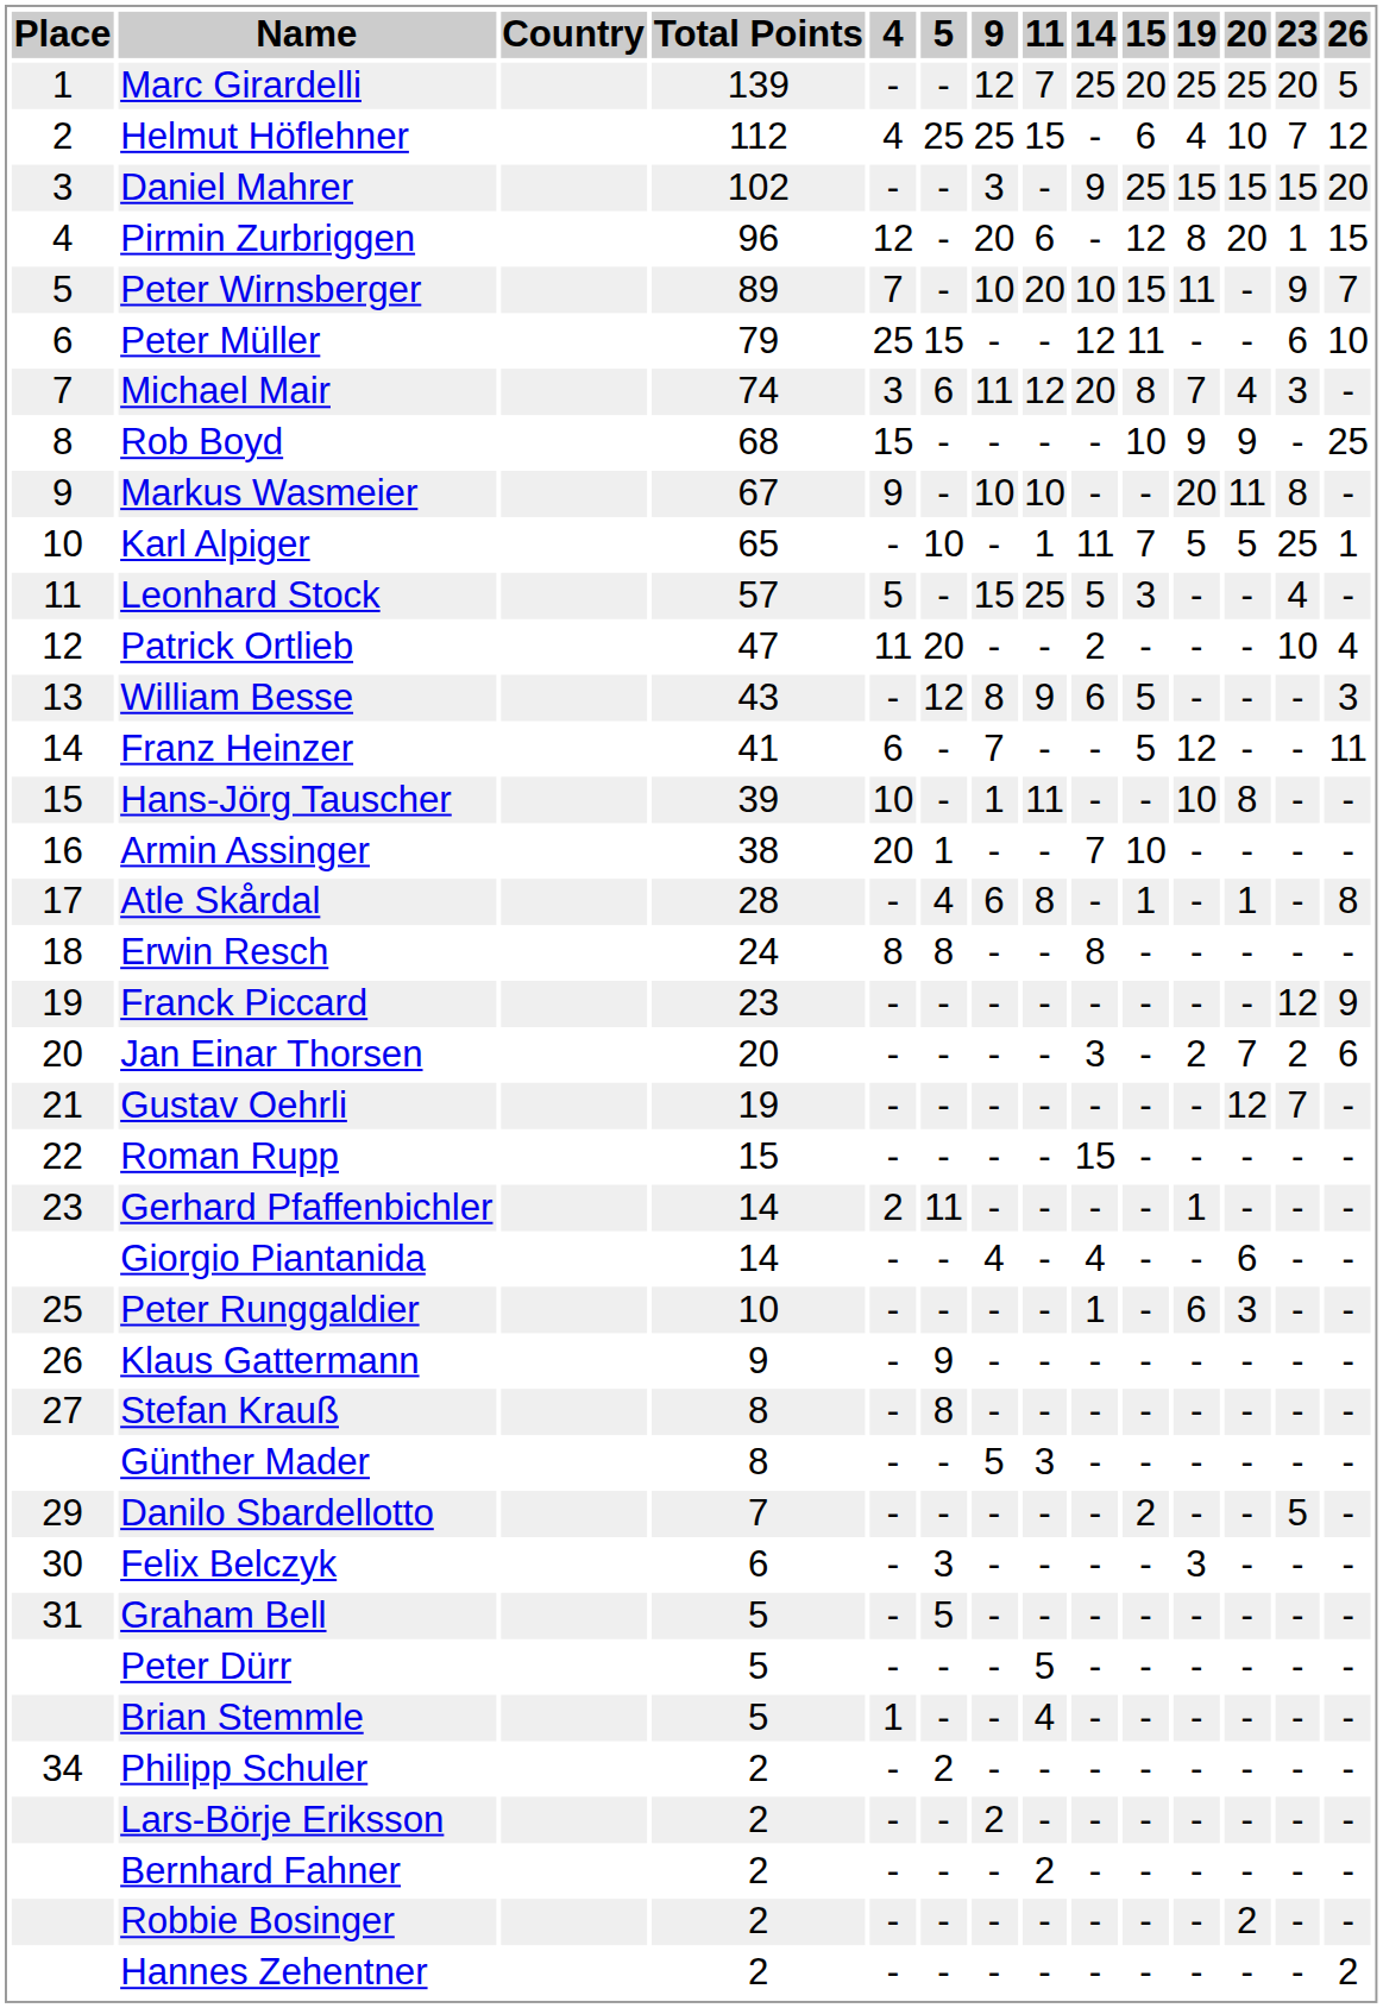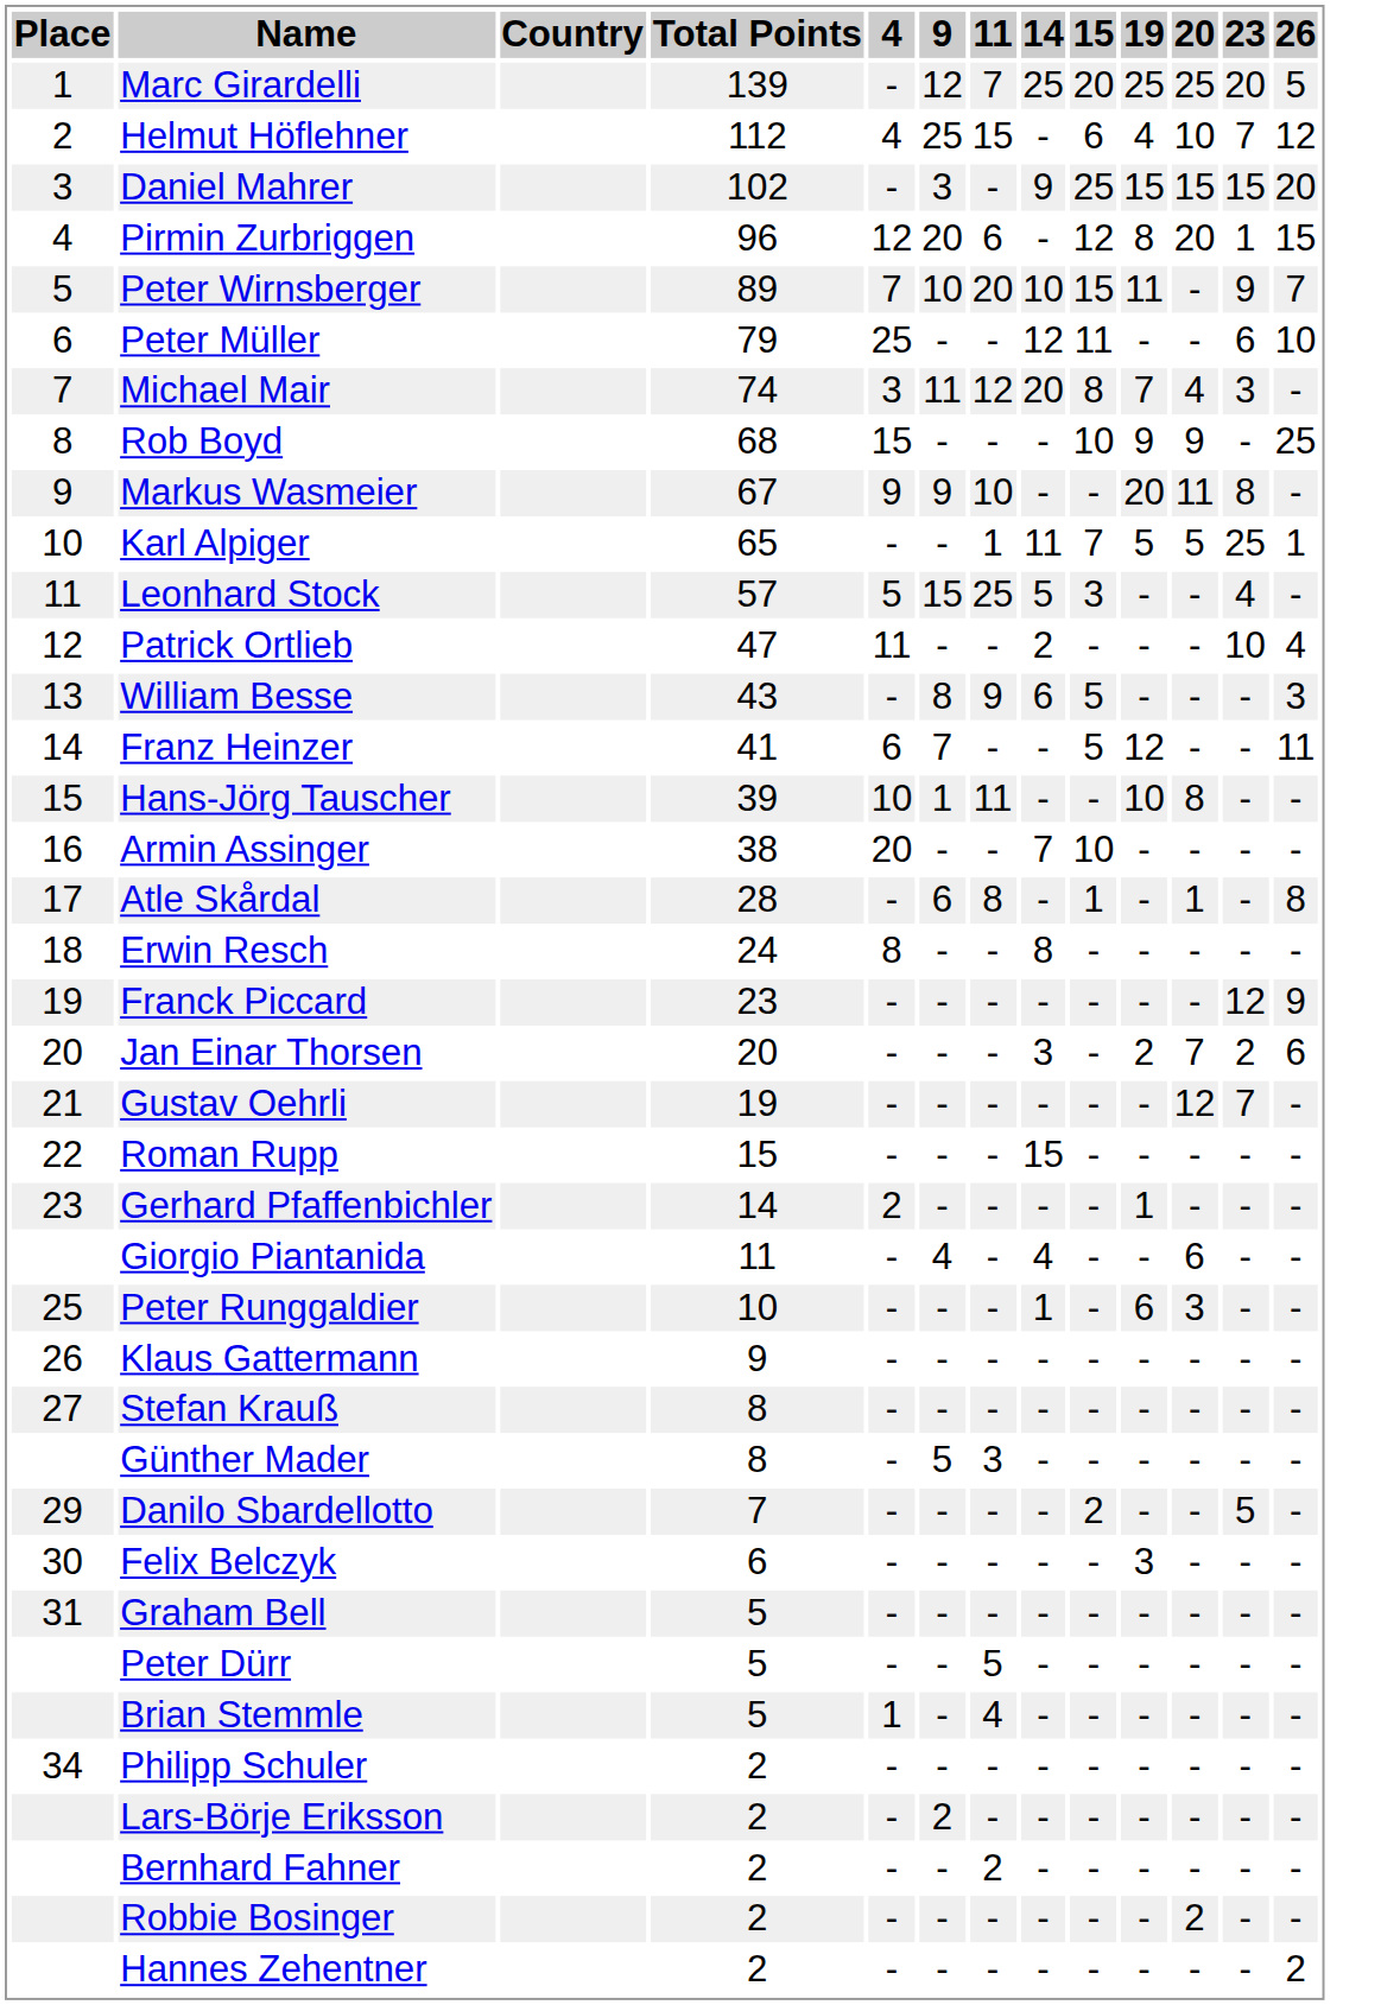 <table border="0" style="border: 1px solid #999; background-color:#FFFFFF; text-align:center">
 <tr align="center" bgcolor="#CCCCCC">
 <th>Place</th>
 <th>Name</th>
 <th>Country</th>
 <th>Total Points</th>
 <th>4</th>
-<th>5</th>
 <th>9</th>
 <th>11</th>
 <th>14</th>
 <th>15</th>
 <th>19</th>
 <th>20</th>
 <th>23</th>
 <th>26</th>
 </tr>
 <tr bgcolor="#EFEFEF">
 <td>1</td>
 <td align="left"><a href='#'>Marc Girardelli</a></td>
 <td align="left"></td>
 <td>139</td>
-<td>-</td>
 <td>-</td>
 <td>12</td>
 <td>7</td>
 <td>25</td>
 <td>20</td>
 <td>25</td>
 <td>25</td>
 <td>20</td>
 <td>5</td>
 </tr>
 <tr>
 <td>2</td>
 <td align="left"><a href='#'>Helmut Höflehner</a></td>
 <td align="left"></td>
 <td>112</td>
 <td>4</td>
 <td>25</td>
-<td>25</td>
 <td>15</td>
 <td>-</td>
 <td>6</td>
 <td>4</td>
 <td>10</td>
 <td>7</td>
 <td>12</td>
 </tr>
 <tr bgcolor="#EFEFEF">
 <td>3</td>
 <td align="left"><a href='#'>Daniel Mahrer</a></td>
 <td align="left"></td>
 <td>102</td>
-<td>-</td>
 <td>-</td>
 <td>3</td>
 <td>-</td>
 <td>9</td>
 <td>25</td>
 <td>15</td>
 <td>15</td>
 <td>15</td>
 <td>20</td>
 </tr>
 <tr>
 <td>4</td>
 <td align="left"><a href='#'>Pirmin Zurbriggen</a></td>
 <td align="left"></td>
 <td>96</td>
 <td>12</td>
-<td>-</td>
 <td>20</td>
 <td>6</td>
 <td>-</td>
 <td>12</td>
 <td>8</td>
 <td>20</td>
 <td>1</td>
 <td>15</td>
 </tr>
 <tr bgcolor="#EFEFEF">
 <td>5</td>
 <td align="left"><a href='#'>Peter Wirnsberger</a></td>
 <td align="left"></td>
 <td>89</td>
 <td>7</td>
-<td>-</td>
 <td>10</td>
 <td>20</td>
 <td>10</td>
 <td>15</td>
 <td>11</td>
 <td>-</td>
 <td>9</td>
 <td>7</td>
 </tr>
 <tr>
 <td>6</td>
 <td align="left"><a href='#'>Peter Müller</a></td>
 <td align="left"></td>
 <td>79</td>
 <td>25</td>
-<td>15</td>
 <td>-</td>
 <td>-</td>
 <td>12</td>
 <td>11</td>
 <td>-</td>
 <td>-</td>
 <td>6</td>
 <td>10</td>
 </tr>
 <tr bgcolor="#EFEFEF">
 <td>7</td>
 <td align="left"><a href='#'>Michael Mair</a></td>
 <td align="left"></td>
 <td>74</td>
 <td>3</td>
-<td>6</td>
 <td>11</td>
 <td>12</td>
 <td>20</td>
 <td>8</td>
 <td>7</td>
 <td>4</td>
 <td>3</td>
 <td>-</td>
 </tr>
 <tr>
 <td>8</td>
 <td align="left"><a href='#'>Rob Boyd</a></td>
 <td align="left"></td>
 <td>68</td>
 <td>15</td>
 <td>-</td>
 <td>-</td>
 <td>-</td>
-<td>-</td>
 <td>10</td>
 <td>9</td>
 <td>9</td>
 <td>-</td>
 <td>25</td>
 </tr>
 <tr bgcolor="#EFEFEF">
 <td>9</td>
 <td align="left"><a href='#'>Markus Wasmeier</a></td>
 <td align="left"></td>
 <td>67</td>
 <td>9</td>
-<td>-</td>
-<td>10</td>
+<td>9</td>
 <td>10</td>
 <td>-</td>
 <td>-</td>
 <td>20</td>
 <td>11</td>
 <td>8</td>
 <td>-</td>
 </tr>
 <tr>
 <td>10</td>
 <td align="left"><a href='#'>Karl Alpiger</a></td>
 <td align="left"></td>
 <td>65</td>
 <td>-</td>
-<td>10</td>
 <td>-</td>
 <td>1</td>
 <td>11</td>
 <td>7</td>
 <td>5</td>
 <td>5</td>
 <td>25</td>
 <td>1</td>
 </tr>
 <tr bgcolor="#EFEFEF">
 <td>11</td>
 <td align="left"><a href='#'>Leonhard Stock</a></td>
 <td align="left"></td>
 <td>57</td>
 <td>5</td>
-<td>-</td>
 <td>15</td>
 <td>25</td>
 <td>5</td>
 <td>3</td>
 <td>-</td>
 <td>-</td>
 <td>4</td>
 <td>-</td>
 </tr>
 <tr>
 <td>12</td>
 <td align="left"><a href='#'>Patrick Ortlieb</a></td>
 <td align="left"></td>
 <td>47</td>
 <td>11</td>
-<td>20</td>
 <td>-</td>
 <td>-</td>
 <td>2</td>
 <td>-</td>
 <td>-</td>
 <td>-</td>
 <td>10</td>
 <td>4</td>
 </tr>
 <tr bgcolor="#EFEFEF">
 <td>13</td>
 <td align="left"><a href='#'>William Besse</a></td>
 <td align="left"></td>
 <td>43</td>
 <td>-</td>
-<td>12</td>
 <td>8</td>
 <td>9</td>
 <td>6</td>
 <td>5</td>
 <td>-</td>
 <td>-</td>
 <td>-</td>
 <td>3</td>
 </tr>
 <tr>
 <td>14</td>
 <td align="left"><a href='#'>Franz Heinzer</a></td>
 <td align="left"></td>
 <td>41</td>
 <td>6</td>
-<td>-</td>
 <td>7</td>
 <td>-</td>
 <td>-</td>
 <td>5</td>
 <td>12</td>
 <td>-</td>
 <td>-</td>
 <td>11</td>
 </tr>
 <tr bgcolor="#EFEFEF">
 <td>15</td>
 <td align="left"><a href='#'>Hans-Jörg Tauscher</a></td>
 <td align="left"></td>
 <td>39</td>
 <td>10</td>
-<td>-</td>
 <td>1</td>
 <td>11</td>
 <td>-</td>
 <td>-</td>
 <td>10</td>
 <td>8</td>
 <td>-</td>
 <td>-</td>
 </tr>
 <tr>
 <td>16</td>
 <td align="left"><a href='#'>Armin Assinger</a></td>
 <td align="left"></td>
 <td>38</td>
 <td>20</td>
-<td>1</td>
 <td>-</td>
 <td>-</td>
 <td>7</td>
 <td>10</td>
 <td>-</td>
 <td>-</td>
 <td>-</td>
 <td>-</td>
 </tr>
 <tr bgcolor="#EFEFEF">
 <td>17</td>
 <td align="left"><a href='#'>Atle Skårdal</a></td>
 <td align="left"></td>
 <td>28</td>
 <td>-</td>
-<td>4</td>
 <td>6</td>
 <td>8</td>
 <td>-</td>
 <td>1</td>
 <td>-</td>
 <td>1</td>
 <td>-</td>
 <td>8</td>
 </tr>
 <tr>
 <td>18</td>
 <td align="left"><a href='#'>Erwin Resch</a></td>
 <td align="left"></td>
 <td>24</td>
-<td>8</td>
 <td>8</td>
 <td>-</td>
 <td>-</td>
 <td>8</td>
 <td>-</td>
 <td>-</td>
 <td>-</td>
 <td>-</td>
 <td>-</td>
 </tr>
 <tr bgcolor="#EFEFEF">
 <td>19</td>
 <td align="left"><a href='#'>Franck Piccard</a></td>
 <td align="left"></td>
 <td>23</td>
 <td>-</td>
 <td>-</td>
 <td>-</td>
 <td>-</td>
 <td>-</td>
 <td>-</td>
 <td>-</td>
-<td>-</td>
 <td>12</td>
 <td>9</td>
 </tr>
 <tr>
 <td>20</td>
 <td align="left"><a href='#'>Jan Einar Thorsen</a></td>
 <td align="left"></td>
 <td>20</td>
-<td>-</td>
 <td>-</td>
 <td>-</td>
 <td>-</td>
 <td>3</td>
 <td>-</td>
 <td>2</td>
 <td>7</td>
 <td>2</td>
 <td>6</td>
 </tr>
 <tr bgcolor="#EFEFEF">
 <td>21</td>
 <td align="left"><a href='#'>Gustav Oehrli</a></td>
 <td align="left"></td>
 <td>19</td>
 <td>-</td>
 <td>-</td>
 <td>-</td>
 <td>-</td>
 <td>-</td>
 <td>-</td>
-<td>-</td>
 <td>12</td>
 <td>7</td>
 <td>-</td>
 </tr>
 <tr>
 <td>22</td>
 <td align="left"><a href='#'>Roman Rupp</a></td>
 <td align="left"></td>
 <td>15</td>
-<td>-</td>
 <td>-</td>
 <td>-</td>
 <td>-</td>
 <td>15</td>
 <td>-</td>
 <td>-</td>
 <td>-</td>
 <td>-</td>
 <td>-</td>
 </tr>
 <tr bgcolor="#EFEFEF">
 <td>23</td>
 <td align="left"><a href='#'>Gerhard Pfaffenbichler</a></td>
 <td align="left"></td>
 <td>14</td>
 <td>2</td>
-<td>11</td>
 <td>-</td>
 <td>-</td>
 <td>-</td>
 <td>-</td>
 <td>1</td>
 <td>-</td>
 <td>-</td>
 <td>-</td>
 </tr>
 <tr>
 <td></td>
 <td align="left"><a href='#'>Giorgio Piantanida</a></td>
 <td align="left"></td>
-<td>14</td>
-<td>-</td>
+<td>11</td>
 <td>-</td>
 <td>4</td>
 <td>-</td>
 <td>4</td>
 <td>-</td>
 <td>-</td>
 <td>6</td>
 <td>-</td>
 <td>-</td>
 </tr>
 <tr bgcolor="#EFEFEF">
 <td>25</td>
 <td align="left"><a href='#'>Peter Runggaldier</a></td>
 <td align="left"></td>
 <td>10</td>
 <td>-</td>
 <td>-</td>
 <td>-</td>
-<td>-</td>
 <td>1</td>
 <td>-</td>
 <td>6</td>
 <td>3</td>
 <td>-</td>
 <td>-</td>
 </tr>
 <tr>
 <td>26</td>
 <td align="left"><a href='#'>Klaus Gattermann</a></td>
 <td align="left"></td>
 <td>9</td>
 <td>-</td>
-<td>9</td>
 <td>-</td>
 <td>-</td>
 <td>-</td>
 <td>-</td>
 <td>-</td>
 <td>-</td>
 <td>-</td>
 <td>-</td>
 </tr>
 <tr bgcolor="#EFEFEF">
 <td>27</td>
 <td align="left"><a href='#'>Stefan Krauß</a></td>
 <td align="left"></td>
 <td>8</td>
 <td>-</td>
-<td>8</td>
 <td>-</td>
 <td>-</td>
 <td>-</td>
 <td>-</td>
 <td>-</td>
 <td>-</td>
 <td>-</td>
 <td>-</td>
 </tr>
 <tr>
 <td></td>
 <td align="left"><a href='#'>Günther Mader</a></td>
 <td align="left"></td>
 <td>8</td>
-<td>-</td>
 <td>-</td>
 <td>5</td>
 <td>3</td>
 <td>-</td>
 <td>-</td>
 <td>-</td>
 <td>-</td>
 <td>-</td>
 <td>-</td>
 </tr>
 <tr bgcolor="#EFEFEF">
 <td>29</td>
 <td align="left"><a href='#'>Danilo Sbardellotto</a></td>
 <td align="left"></td>
 <td>7</td>
 <td>-</td>
 <td>-</td>
 <td>-</td>
 <td>-</td>
-<td>-</td>
 <td>2</td>
 <td>-</td>
 <td>-</td>
 <td>5</td>
 <td>-</td>
 </tr>
 <tr>
 <td>30</td>
 <td align="left"><a href='#'>Felix Belczyk</a></td>
 <td align="left"></td>
 <td>6</td>
 <td>-</td>
-<td>3</td>
 <td>-</td>
 <td>-</td>
 <td>-</td>
 <td>-</td>
 <td>3</td>
 <td>-</td>
 <td>-</td>
 <td>-</td>
 </tr>
 <tr bgcolor="#EFEFEF">
 <td>31</td>
 <td align="left"><a href='#'>Graham Bell</a></td>
 <td align="left"></td>
 <td>5</td>
 <td>-</td>
-<td>5</td>
 <td>-</td>
 <td>-</td>
 <td>-</td>
 <td>-</td>
 <td>-</td>
 <td>-</td>
 <td>-</td>
 <td>-</td>
 </tr>
 <tr>
 <td></td>
 <td align="left"><a href='#'>Peter Dürr</a></td>
 <td align="left"></td>
 <td>5</td>
-<td>-</td>
 <td>-</td>
 <td>-</td>
 <td>5</td>
 <td>-</td>
 <td>-</td>
 <td>-</td>
 <td>-</td>
 <td>-</td>
 <td>-</td>
 </tr>
 <tr bgcolor="#EFEFEF">
 <td></td>
 <td align="left"><a href='#'>Brian Stemmle</a></td>
 <td align="left"></td>
 <td>5</td>
 <td>1</td>
 <td>-</td>
-<td>-</td>
 <td>4</td>
 <td>-</td>
 <td>-</td>
 <td>-</td>
 <td>-</td>
 <td>-</td>
 <td>-</td>
 </tr>
 <tr>
 <td>34</td>
 <td align="left"><a href='#'>Philipp Schuler</a></td>
 <td align="left"></td>
 <td>2</td>
 <td>-</td>
-<td>2</td>
 <td>-</td>
 <td>-</td>
 <td>-</td>
 <td>-</td>
 <td>-</td>
 <td>-</td>
 <td>-</td>
 <td>-</td>
 </tr>
 <tr bgcolor="#EFEFEF">
 <td></td>
 <td align="left"><a href='#'>Lars-Börje Eriksson</a></td>
 <td align="left"></td>
 <td>2</td>
-<td>-</td>
 <td>-</td>
 <td>2</td>
 <td>-</td>
 <td>-</td>
 <td>-</td>
 <td>-</td>
 <td>-</td>
 <td>-</td>
 <td>-</td>
 </tr>
 <tr>
 <td></td>
 <td align="left"><a href='#'>Bernhard Fahner</a></td>
 <td align="left"></td>
 <td>2</td>
 <td>-</td>
 <td>-</td>
-<td>-</td>
 <td>2</td>
 <td>-</td>
 <td>-</td>
 <td>-</td>
 <td>-</td>
 <td>-</td>
 <td>-</td>
 </tr>
 <tr bgcolor="#EFEFEF">
 <td></td>
 <td align="left"><a href='#'>Robbie Bosinger</a></td>
 <td align="left"></td>
 <td>2</td>
-<td>-</td>
 <td>-</td>
 <td>-</td>
 <td>-</td>
 <td>-</td>
 <td>-</td>
 <td>-</td>
 <td>2</td>
 <td>-</td>
 <td>-</td>
 </tr>
 <tr>
 <td></td>
 <td align="left"><a href='#'>Hannes Zehentner</a></td>
 <td align="left"></td>
 <td>2</td>
 <td>-</td>
 <td>-</td>
 <td>-</td>
 <td>-</td>
 <td>-</td>
 <td>-</td>
 <td>-</td>
 <td>-</td>
-<td>-</td>
 <td>2</td>
 </tr>
 </table>
